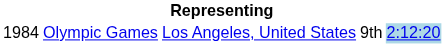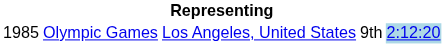 <table>
 <tr>
 <th colspan="5">Representing </th>
 </tr>
 <tr>
-<td>1984</td>
+<td>1985</td>
 <td><a href='#'>Olympic Games</a></td>
 <td><a href='#'>Los Angeles, United States</a></td>
 <td>9th</td>
 <td style="background: lightblue;"><a href='#'>2:12:20</a></td>
 </tr>
 </table>
